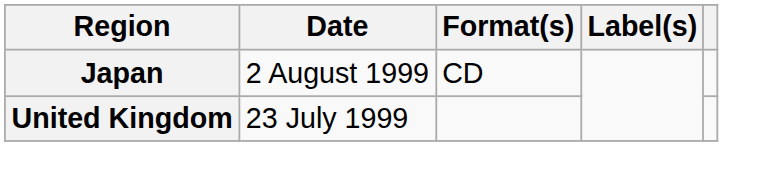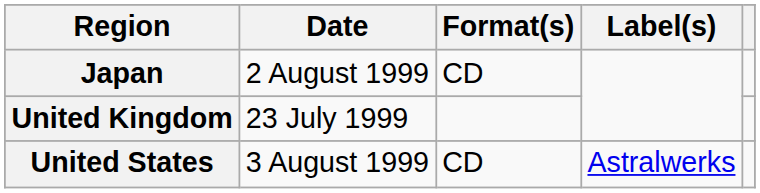 <table class="wikitable plainrowheaders">
 <tr>
 <th scope="col">Region</th>
 <th scope="col">Date</th>
 <th scope="col">Format(s)</th>
 <th scope="col">Label(s)</th>
 <th scope="col"></th>
 </tr>
 <tr>
 <th scope="row">Japan</th>
 <td>2 August 1999</td>
 <td>CD</td>
 <td rowspan="2"></td>
 <td></td>
 </tr>
 <tr>
 <th scope="row">United Kingdom</th>
 <td>23 July 1999</td>
 <td></td>
 <td></td>
 </tr>
+<tr>
+<th scope="row">United States</th>
+<td>3 August 1999</td>
+<td>CD</td>
+<td><a href='#'>Astralwerks</a></td>
+<td></td>
+</tr>
 </table>
